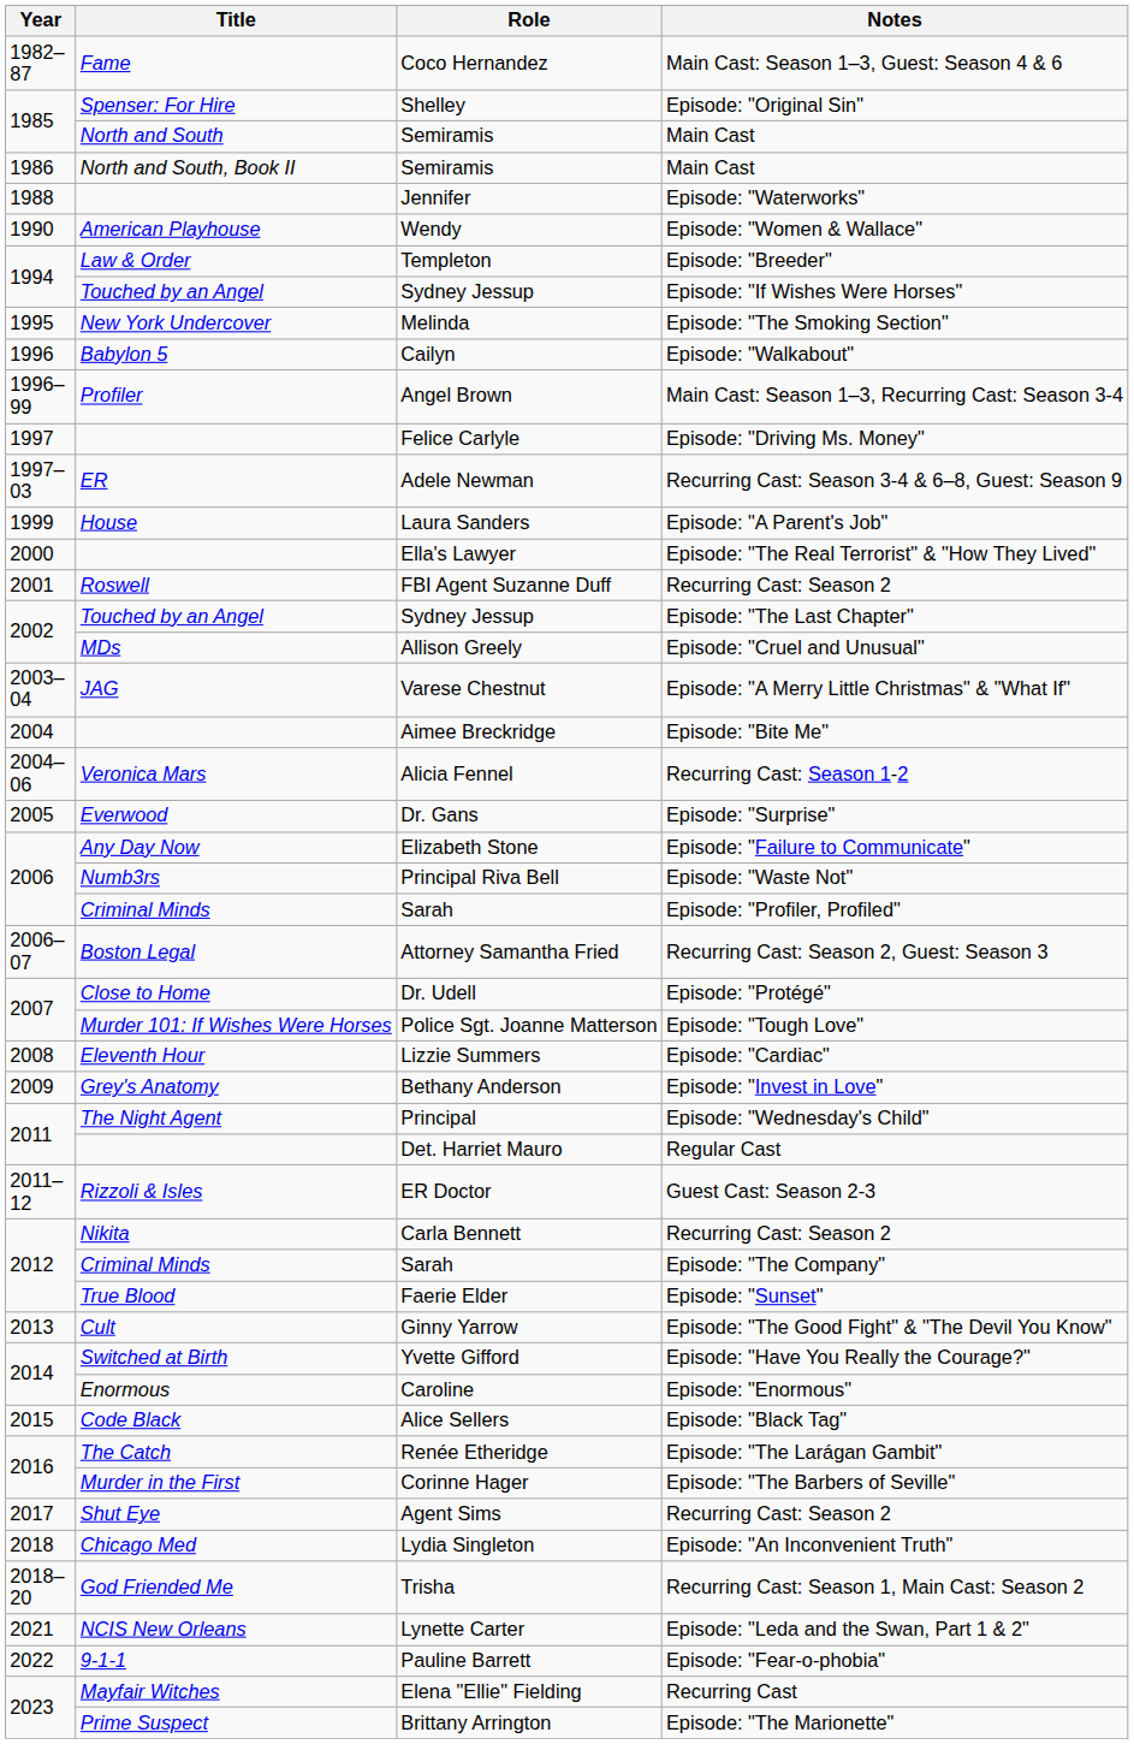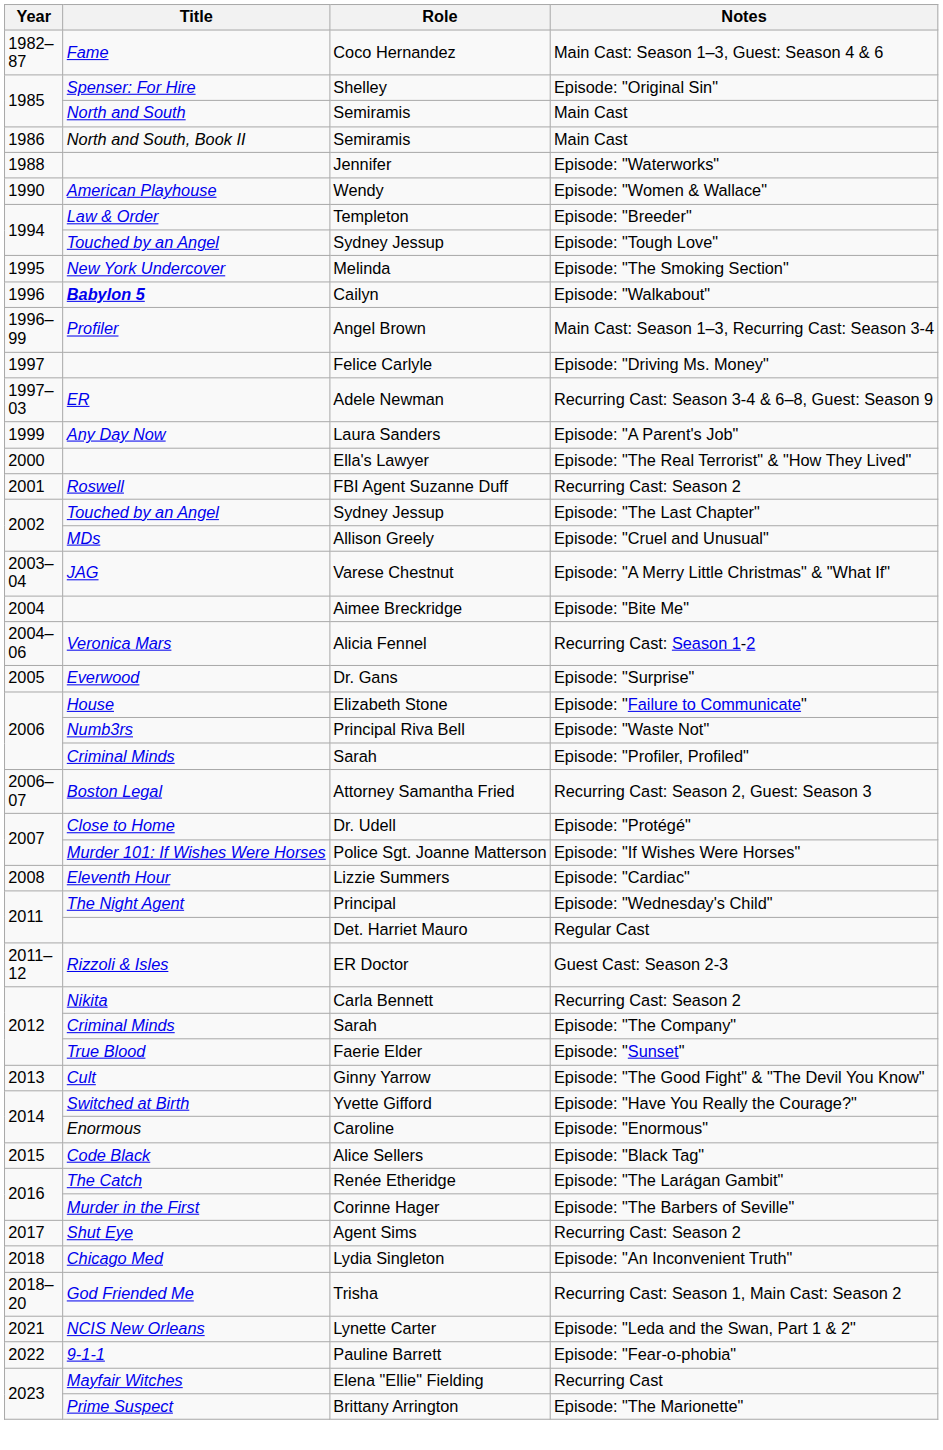 <table class="wikitable sortable">
 <tr>
 <th width=50>Year</th>
 <th>Title</th>
 <th>Role</th>
 <th>Notes</th>
 </tr>
 <tr>
 <td>1982–87</td>
 <td><em><a href='#'>Fame</a></em></td>
 <td>Coco Hernandez</td>
 <td>Main Cast: Season 1–3, Guest: Season 4 & 6</td>
 </tr>
 <tr>
 <td rowspan=2>1985</td>
 <td><em><a href='#'>Spenser: For Hire</a></em></td>
 <td>Shelley</td>
 <td>Episode: "Original Sin"</td>
 </tr>
 <tr>
 <td><em><a href='#'>North and South</a></em></td>
 <td>Semiramis</td>
 <td>Main Cast</td>
 </tr>
 <tr>
 <td>1986</td>
 <td><em>North and South, Book II</em></td>
 <td>Semiramis</td>
 <td>Main Cast</td>
 </tr>
 <tr>
 <td>1988</td>
 <td><em></em></td>
 <td>Jennifer</td>
 <td>Episode: "Waterworks"</td>
 </tr>
 <tr>
 <td>1990</td>
 <td><em><a href='#'>American Playhouse</a></em></td>
 <td>Wendy</td>
 <td>Episode: "Women & Wallace"</td>
 </tr>
 <tr>
 <td rowspan=2>1994</td>
 <td><em><a href='#'>Law & Order</a></em></td>
 <td>Templeton</td>
 <td>Episode: "Breeder"</td>
 </tr>
 <tr>
 <td><em><a href='#'>Touched by an Angel</a></em></td>
 <td>Sydney Jessup</td>
-<td>Episode: "If Wishes Were Horses"</td>
+<td>Episode: "Tough Love"</td>
 </tr>
 <tr>
 <td>1995</td>
 <td><em><a href='#'>New York Undercover</a></em></td>
 <td>Melinda</td>
 <td>Episode: "The Smoking Section"</td>
 </tr>
 <tr>
 <td>1996</td>
-<td><em><a href='#'>Babylon 5</a></em></td>
+<td><strong><em><a href='#'>Babylon 5</a></em></strong></td>
 <td>Cailyn</td>
 <td>Episode: "Walkabout"</td>
 </tr>
 <tr>
 <td>1996–99</td>
 <td><em><a href='#'>Profiler</a></em></td>
 <td>Angel Brown</td>
 <td>Main Cast: Season 1–3, Recurring Cast: Season 3-4</td>
 </tr>
 <tr>
 <td>1997</td>
 <td><em></em></td>
 <td>Felice Carlyle</td>
 <td>Episode: "Driving Ms. Money"</td>
 </tr>
 <tr>
 <td>1997–03</td>
 <td><em><a href='#'>ER</a></em></td>
 <td>Adele Newman</td>
 <td>Recurring Cast: Season 3-4 & 6–8, Guest: Season 9</td>
 </tr>
 <tr>
 <td>1999</td>
-<td><em><a href='#'>House</a></em></td>
+<td><em><a href='#'>Any Day Now</a></em></td>
 <td>Laura Sanders</td>
 <td>Episode: "A Parent's Job"</td>
 </tr>
 <tr>
 <td>2000</td>
 <td><em></em></td>
 <td>Ella's Lawyer</td>
 <td>Episode: "The Real Terrorist" & "How They Lived"</td>
 </tr>
 <tr>
 <td>2001</td>
 <td><em><a href='#'>Roswell</a></em></td>
 <td>FBI Agent Suzanne Duff</td>
 <td>Recurring Cast: Season 2</td>
 </tr>
 <tr>
 <td rowspan=2>2002</td>
 <td><em><a href='#'>Touched by an Angel</a></em></td>
 <td>Sydney Jessup</td>
 <td>Episode: "The Last Chapter"</td>
 </tr>
 <tr>
 <td><em><a href='#'>MDs</a></em></td>
 <td>Allison Greely</td>
 <td>Episode: "Cruel and Unusual"</td>
 </tr>
 <tr>
 <td>2003–04</td>
 <td><em><a href='#'>JAG</a></em></td>
 <td>Varese Chestnut</td>
 <td>Episode: "A Merry Little Christmas" & "What If"</td>
 </tr>
 <tr>
 <td>2004</td>
 <td><em></em></td>
 <td>Aimee Breckridge</td>
 <td>Episode: "Bite Me"</td>
 </tr>
 <tr>
 <td>2004–06</td>
 <td><em><a href='#'>Veronica Mars</a></em></td>
 <td>Alicia Fennel</td>
 <td>Recurring Cast: <a href='#'>Season 1</a>-<a href='#'>2</a></td>
 </tr>
 <tr>
 <td>2005</td>
 <td><em><a href='#'>Everwood</a></em></td>
 <td>Dr. Gans</td>
 <td>Episode: "Surprise"</td>
 </tr>
 <tr>
 <td rowspan=3>2006</td>
-<td><em><a href='#'>Any Day Now</a></em></td>
+<td><em><a href='#'>House</a></em></td>
 <td>Elizabeth Stone</td>
 <td>Episode: "<a href='#'>Failure to Communicate</a>"</td>
 </tr>
 <tr>
 <td><em><a href='#'>Numb3rs</a></em></td>
 <td>Principal Riva Bell</td>
 <td>Episode: "Waste Not"</td>
 </tr>
 <tr>
 <td><em><a href='#'>Criminal Minds</a></em></td>
 <td>Sarah</td>
 <td>Episode: "Profiler, Profiled"</td>
 </tr>
 <tr>
 <td>2006–07</td>
 <td><em><a href='#'>Boston Legal</a></em></td>
 <td>Attorney Samantha Fried</td>
 <td>Recurring Cast: Season 2, Guest: Season 3</td>
 </tr>
 <tr>
 <td rowspan=2>2007</td>
 <td><em><a href='#'>Close to Home</a></em></td>
 <td>Dr. Udell</td>
 <td>Episode: "Protégé"</td>
 </tr>
 <tr>
 <td><em><a href='#'>Murder 101: If Wishes Were Horses</a></em></td>
 <td>Police Sgt. Joanne Matterson</td>
-<td>Episode: "Tough Love"</td>
+<td>Episode: "If Wishes Were Horses"</td>
 </tr>
 <tr>
 <td>2008</td>
 <td><em><a href='#'>Eleventh Hour</a></em></td>
 <td>Lizzie Summers</td>
 <td>Episode: "Cardiac"</td>
-</tr>
-<tr>
-<td>2009</td>
-<td><em><a href='#'>Grey's Anatomy</a></em></td>
-<td>Bethany Anderson</td>
-<td>Episode: "<a href='#'>Invest in Love</a>"</td>
 </tr>
 <tr>
 <td rowspan=2>2011</td>
 <td><em><a href='#'>The Night Agent</a></em></td>
 <td>Principal</td>
 <td>Episode: "Wednesday's Child"</td>
 </tr>
 <tr>
 <td><em></em></td>
 <td>Det. Harriet Mauro</td>
 <td>Regular Cast</td>
 </tr>
 <tr>
 <td>2011–12</td>
 <td><em><a href='#'>Rizzoli & Isles</a></em></td>
 <td>ER Doctor</td>
 <td>Guest Cast: Season 2-3</td>
 </tr>
 <tr>
 <td rowspan=3>2012</td>
 <td><em><a href='#'>Nikita</a></em></td>
 <td>Carla Bennett</td>
 <td>Recurring Cast: Season 2</td>
 </tr>
 <tr>
 <td><em><a href='#'>Criminal Minds</a></em></td>
 <td>Sarah</td>
 <td>Episode: "The Company"</td>
 </tr>
 <tr>
 <td><em><a href='#'>True Blood</a></em></td>
 <td>Faerie Elder</td>
 <td>Episode: "<a href='#'>Sunset</a>"</td>
 </tr>
 <tr>
 <td>2013</td>
 <td><em><a href='#'>Cult</a></em></td>
 <td>Ginny Yarrow</td>
 <td>Episode: "The Good Fight" & "The Devil You Know"</td>
 </tr>
 <tr>
 <td rowspan=2>2014</td>
 <td><em><a href='#'>Switched at Birth</a></em></td>
 <td>Yvette Gifford</td>
 <td>Episode: "Have You Really the Courage?"</td>
 </tr>
 <tr>
 <td><em>Enormous</em></td>
 <td>Caroline</td>
 <td>Episode: "Enormous"</td>
 </tr>
 <tr>
 <td>2015</td>
 <td><em><a href='#'>Code Black</a></em></td>
 <td>Alice Sellers</td>
 <td>Episode: "Black Tag"</td>
 </tr>
 <tr>
 <td rowspan=2>2016</td>
 <td><em><a href='#'>The Catch</a></em></td>
 <td>Renée Etheridge</td>
 <td>Episode: "The Larágan Gambit"</td>
 </tr>
 <tr>
 <td><em><a href='#'>Murder in the First</a></em></td>
 <td>Corinne Hager</td>
 <td>Episode: "The Barbers of Seville"</td>
 </tr>
 <tr>
 <td>2017</td>
 <td><em><a href='#'>Shut Eye</a></em></td>
 <td>Agent Sims</td>
 <td>Recurring Cast: Season 2</td>
 </tr>
 <tr>
 <td>2018</td>
 <td><em><a href='#'>Chicago Med</a></em></td>
 <td>Lydia Singleton</td>
 <td>Episode: "An Inconvenient Truth"</td>
 </tr>
 <tr>
 <td>2018–20</td>
 <td><em><a href='#'>God Friended Me</a></em></td>
 <td>Trisha</td>
 <td>Recurring Cast: Season 1, Main Cast: Season 2</td>
 </tr>
 <tr>
 <td>2021</td>
 <td><em><a href='#'>NCIS New Orleans</a></em></td>
 <td>Lynette Carter</td>
 <td>Episode: "Leda and the Swan, Part 1 & 2"</td>
 </tr>
 <tr>
 <td>2022</td>
 <td><em><a href='#'>9-1-1</a></em></td>
 <td>Pauline Barrett</td>
 <td>Episode: "Fear-o-phobia"</td>
 </tr>
 <tr>
 <td rowspan=2>2023</td>
 <td><em><a href='#'>Mayfair Witches</a></em></td>
 <td>Elena "Ellie" Fielding</td>
 <td>Recurring Cast</td>
 </tr>
 <tr>
 <td><em><a href='#'>Prime Suspect</a></em></td>
 <td>Brittany Arrington</td>
 <td>Episode: "The Marionette"</td>
 </tr>
 </table>
